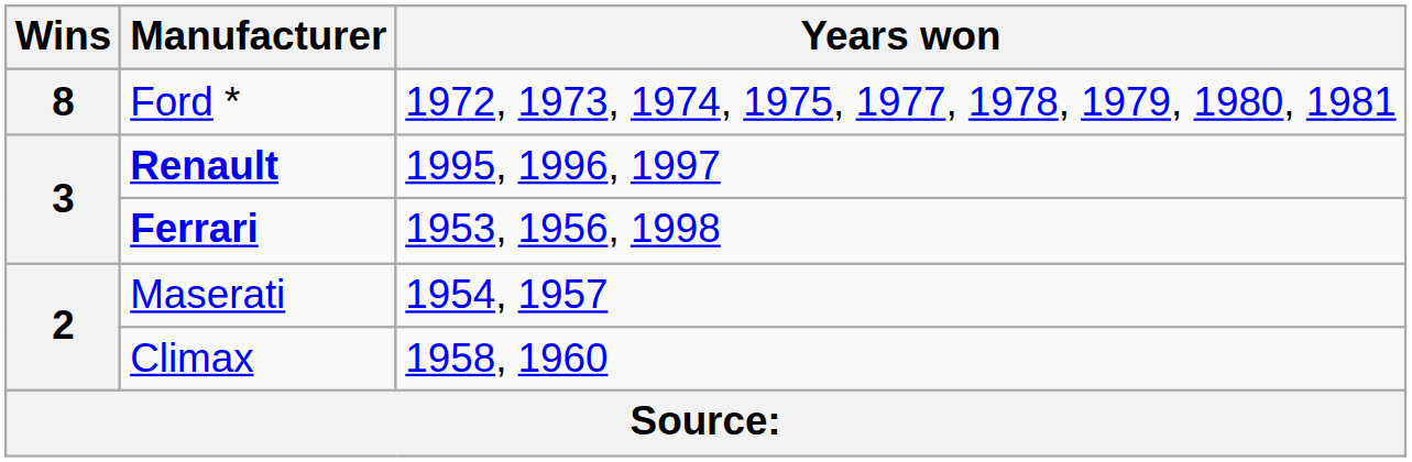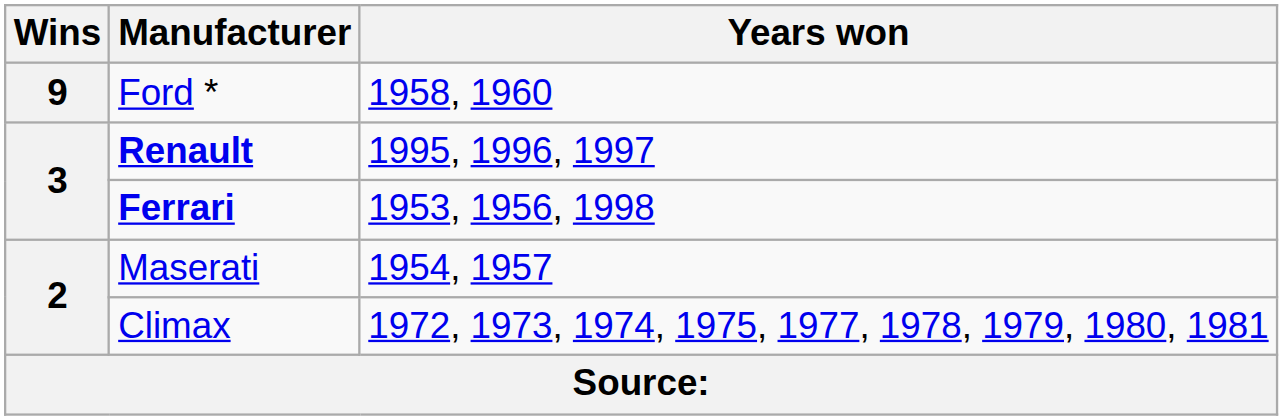 <table class="wikitable">
 <tr>
 <th>Wins</th>
 <th>Manufacturer</th>
 <th>Years won</th>
 </tr>
 <tr>
-<th>8</th>
+<th>9</th>
 <td> <a href='#'>Ford</a> *</td>
-<td><a href='#'>1972</a>, <a href='#'>1973</a>, <a href='#'>1974</a>, <a href='#'>1975</a>, <a href='#'>1977</a>, <a href='#'>1978</a>, <a href='#'>1979</a>, <a href='#'>1980</a>, <a href='#'>1981</a></td>
+<td><a href='#'>1958</a>, <a href='#'>1960</a></td>
 </tr>
 <tr>
 <th rowspan="2">3</th>
 <td><strong> <a href='#'>Renault</a></strong></td>
 <td><a href='#'>1995</a>, <a href='#'>1996</a>, <a href='#'>1997</a></td>
 </tr>
 <tr>
 <td><strong> <a href='#'>Ferrari</a></strong></td>
 <td><a href='#'>1953</a>, <a href='#'>1956</a>, <a href='#'>1998</a></td>
 </tr>
 <tr>
 <th rowspan="2">2</th>
 <td> <a href='#'>Maserati</a></td>
 <td><a href='#'>1954</a>, <a href='#'>1957</a></td>
 </tr>
 <tr>
 <td> <a href='#'>Climax</a></td>
-<td><a href='#'>1958</a>, <a href='#'>1960</a></td>
+<td><a href='#'>1972</a>, <a href='#'>1973</a>, <a href='#'>1974</a>, <a href='#'>1975</a>, <a href='#'>1977</a>, <a href='#'>1978</a>, <a href='#'>1979</a>, <a href='#'>1980</a>, <a href='#'>1981</a></td>
 </tr>
 <tr>
 <th colspan="3">Source:</th>
 </tr>
 </table>
